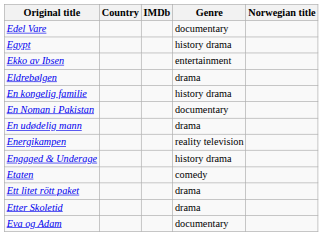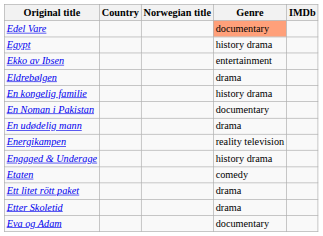 <table class="wikitable">
 <tr>
 <th>Original title</th>
 <th>Country</th>
+<th>Norwegian title</th>
+<th>Genre</th>
 <th>IMDb</th>
-<th>Genre</th>
-<th>Norwegian title</th>
 </tr>
 <tr>
 <td><em><a href='#'>Edel Vare</a></em></td>
 <td></td>
 <td></td>
-<td>documentary</td>
+<td style="background: lightsalmon;">documentary</td>
 <td></td>
 </tr>
 <tr>
 <td><em><a href='#'>Egypt</a></em></td>
 <td></td>
 <td></td>
 <td>history drama</td>
 <td></td>
 </tr>
 <tr>
 <td><em><a href='#'>Ekko av Ibsen</a></em></td>
 <td></td>
 <td></td>
 <td>entertainment</td>
 <td></td>
 </tr>
 <tr>
 <td><em><a href='#'>Eldrebølgen</a></em></td>
 <td></td>
 <td></td>
 <td>drama</td>
 <td></td>
 </tr>
 <tr>
 <td><em><a href='#'>En kongelig familie</a></em></td>
 <td></td>
 <td></td>
 <td>history drama</td>
 <td></td>
 </tr>
 <tr>
 <td><em><a href='#'>En Noman i Pakistan</a></em></td>
 <td></td>
 <td></td>
 <td>documentary</td>
 <td></td>
 </tr>
 <tr>
 <td><em><a href='#'>En udødelig mann</a></em></td>
 <td></td>
 <td></td>
 <td>drama</td>
 <td></td>
 </tr>
 <tr>
 <td><em><a href='#'>Energikampen</a></em></td>
 <td></td>
 <td></td>
 <td>reality television</td>
 <td></td>
 </tr>
 <tr>
 <td><em><a href='#'>Engaged & Underage</a></em></td>
 <td></td>
 <td></td>
 <td>history drama</td>
 <td></td>
 </tr>
 <tr>
 <td><em><a href='#'>Etaten</a></em></td>
 <td></td>
 <td></td>
 <td>comedy</td>
 <td></td>
 </tr>
 <tr>
 <td><em><a href='#'>Ett litet rött paket</a></em></td>
 <td></td>
 <td></td>
 <td>drama</td>
 <td></td>
 </tr>
 <tr>
 <td><em><a href='#'>Etter Skoletid</a></em></td>
 <td></td>
 <td></td>
 <td>drama</td>
 <td></td>
 </tr>
 <tr>
 <td><em><a href='#'>Eva og Adam</a></em></td>
 <td></td>
 <td></td>
 <td>documentary</td>
 <td></td>
 </tr>
 </table>
